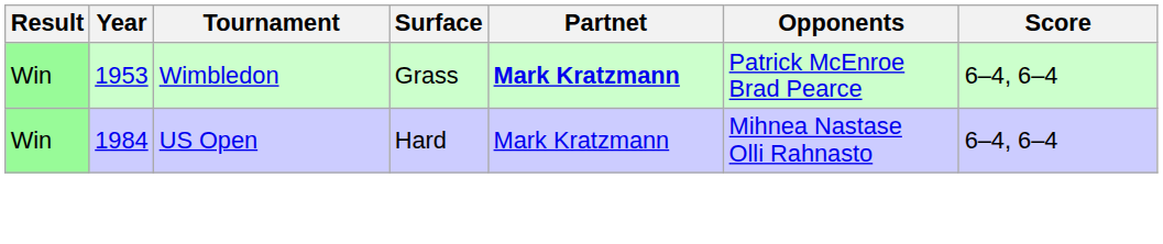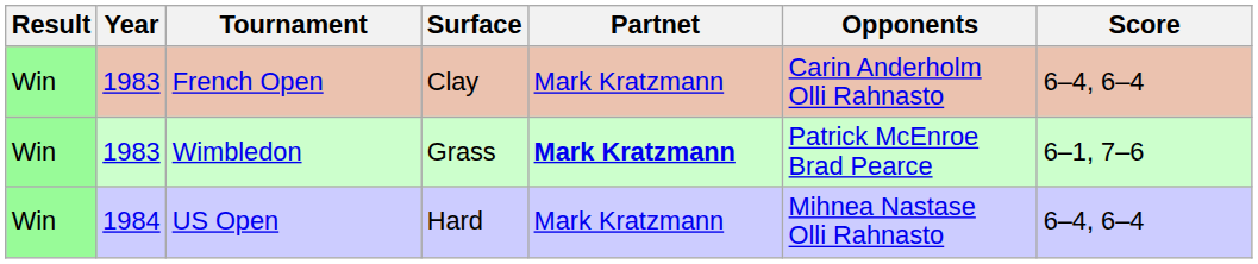 <table class="sortable wikitable">
 <tr>
 <th style="width:40px;">Result</th>
 <th style="width:30px;">Year</th>
 <th style="width:150px;">Tournament</th>
 <th style="width:50px;">Surface</th>
 <th style="width:150px;">Partnet</th>
 <th style="width:150px;">Opponents</th>
 <th style="width:125px;" class="unsortable">Score</th>
 </tr>
+<tr style="background:#ebc2af;">
+<td style="background:#98fb98;">Win</td>
+<td><a href='#'>1983</a></td>
+<td><a href='#'>French Open</a></td>
+<td>Clay</td>
+<td> <a href='#'>Mark Kratzmann</a></td>
+<td> <a href='#'>Carin Anderholm</a> <br>  <a href='#'>Olli Rahnasto</a></td>
+<td>6–4, 6–4</td>
+</tr>
 <tr style="background:#ccffcc;">
 <td style="background:#98fb98;">Win</td>
-<td><a href='#'>1953</a></td>
+<td><a href='#'>1983</a></td>
 <td><a href='#'>Wimbledon</a></td>
 <td>Grass</td>
 <td><strong> <a href='#'>Mark Kratzmann</a></strong></td>
 <td> <a href='#'>Patrick McEnroe</a> <br>  <a href='#'>Brad Pearce</a></td>
-<td>6–4, 6–4</td>
+<td>6–1, 7–6</td>
 </tr>
 <tr style="background:#ccccff;">
 <td style="background:#98fb98;">Win</td>
 <td><a href='#'>1984</a></td>
 <td><a href='#'>US Open</a></td>
 <td>Hard</td>
 <td> <a href='#'>Mark Kratzmann</a></td>
 <td> <a href='#'>Mihnea Nastase</a> <br>  <a href='#'>Olli Rahnasto</a></td>
 <td>6–4, 6–4</td>
 </tr>
 </table>
